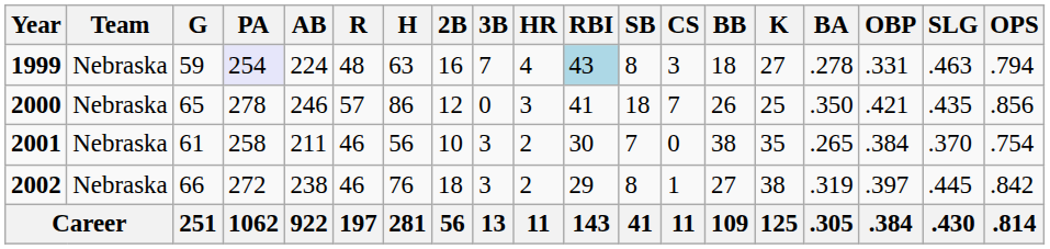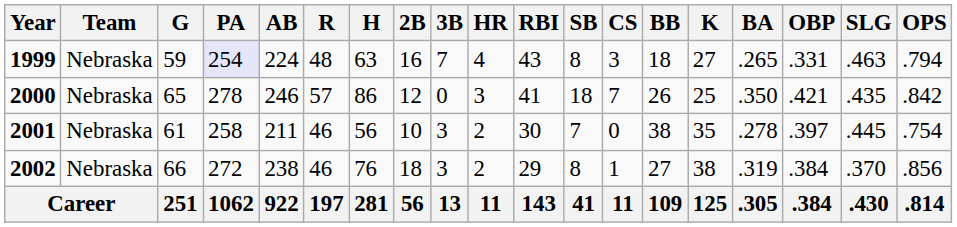 <table class=wikitable>
 <tr>
 <th>Year</th>
 <th>Team</th>
 <th>G</th>
 <th>PA</th>
 <th>AB</th>
 <th>R</th>
 <th>H</th>
 <th>2B</th>
 <th>3B</th>
 <th>HR</th>
 <th>RBI</th>
 <th>SB</th>
 <th>CS</th>
 <th>BB</th>
 <th>K</th>
 <th>BA</th>
 <th>OBP</th>
 <th>SLG</th>
 <th>OPS</th>
 </tr>
 <tr>
 <td><strong>1999</strong></td>
 <td>Nebraska</td>
 <td>59</td>
 <td style="background: lavender;">254</td>
 <td>224</td>
 <td>48</td>
 <td>63</td>
 <td>16</td>
 <td>7</td>
 <td>4</td>
-<td style="background: lightblue;">43</td>
+<td>43</td>
 <td>8</td>
 <td>3</td>
 <td>18</td>
 <td>27</td>
-<td>.278</td>
+<td>.265</td>
 <td>.331</td>
 <td>.463</td>
 <td>.794</td>
 </tr>
 <tr>
 <td><strong>2000</strong></td>
 <td>Nebraska</td>
 <td>65</td>
 <td>278</td>
 <td>246</td>
 <td>57</td>
 <td>86</td>
 <td>12</td>
 <td>0</td>
 <td>3</td>
 <td>41</td>
 <td>18</td>
 <td>7</td>
 <td>26</td>
 <td>25</td>
 <td>.350</td>
 <td>.421</td>
 <td>.435</td>
-<td>.856</td>
+<td>.842</td>
 </tr>
 <tr>
 <td><strong>2001</strong></td>
 <td>Nebraska</td>
 <td>61</td>
 <td>258</td>
 <td>211</td>
 <td>46</td>
 <td>56</td>
 <td>10</td>
 <td>3</td>
 <td>2</td>
 <td>30</td>
 <td>7</td>
 <td>0</td>
 <td>38</td>
 <td>35</td>
-<td>.265</td>
-<td>.384</td>
-<td>.370</td>
+<td>.278</td>
+<td>.397</td>
+<td>.445</td>
 <td>.754</td>
 </tr>
 <tr>
 <td><strong>2002</strong></td>
 <td>Nebraska</td>
 <td>66</td>
 <td>272</td>
 <td>238</td>
 <td>46</td>
 <td>76</td>
 <td>18</td>
 <td>3</td>
 <td>2</td>
 <td>29</td>
 <td>8</td>
 <td>1</td>
 <td>27</td>
 <td>38</td>
 <td>.319</td>
-<td>.397</td>
-<td>.445</td>
-<td>.842</td>
+<td>.384</td>
+<td>.370</td>
+<td>.856</td>
 </tr>
 <tr>
 <th colspan=2>Career</th>
 <th>251</th>
 <th>1062</th>
 <th>922</th>
 <th>197</th>
 <th>281</th>
 <th>56</th>
 <th>13</th>
 <th>11</th>
 <th>143</th>
 <th>41</th>
 <th>11</th>
 <th>109</th>
 <th>125</th>
 <th>.305</th>
 <th>.384</th>
 <th>.430</th>
 <th>.814</th>
 </tr>
 </table>
